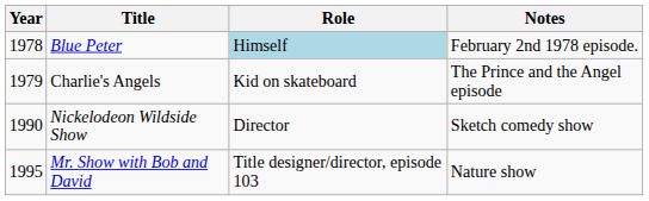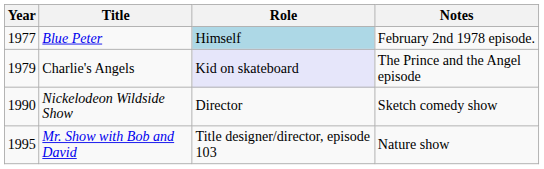 <table class="wikitable sortable">
 <tr>
 <th>Year</th>
 <th>Title</th>
 <th>Role</th>
 <th>Notes</th>
 </tr>
 <tr>
-<td>1978</td>
+<td>1977</td>
 <td><em><a href='#'>Blue Peter</a></em></td>
 <td style="background: lightblue;">Himself</td>
 <td>February 2nd 1978 episode.</td>
 </tr>
 <tr>
 <td>1979</td>
 <td>Charlie's Angels</td>
-<td>Kid on skateboard</td>
+<td style="background: lavender;">Kid on skateboard</td>
 <td>The Prince and the Angel episode</td>
 </tr>
 <tr>
 <td>1990</td>
 <td><em>Nickelodeon Wildside Show</em></td>
 <td>Director</td>
 <td>Sketch comedy show</td>
 </tr>
 <tr>
 <td>1995</td>
 <td><em><a href='#'>Mr. Show with Bob and David</a></em></td>
 <td>Title designer/director, episode 103</td>
 <td>Nature show</td>
 </tr>
 </table>
